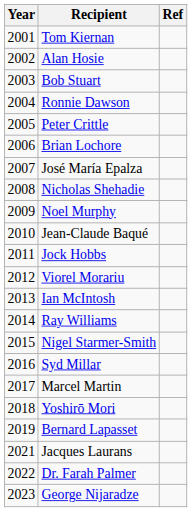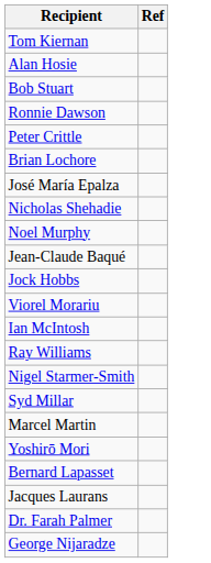 <table class="wikitable" style="text-align: center;">
 <tr>
-<th>Year</th>
 <th>Recipient</th>
 <th>Ref</th>
 </tr>
 <tr>
-<td>2001</td>
 <td align=left> <a href='#'>Tom Kiernan</a></td>
 <td></td>
 </tr>
 <tr>
-<td>2002</td>
 <td align=left> <a href='#'>Alan Hosie</a></td>
 <td></td>
 </tr>
 <tr>
-<td>2003</td>
 <td align=left> <a href='#'>Bob Stuart</a></td>
 <td></td>
 </tr>
 <tr>
-<td>2004</td>
 <td align=left> <a href='#'>Ronnie Dawson</a></td>
 <td></td>
 </tr>
 <tr>
-<td>2005</td>
 <td align=left> <a href='#'>Peter Crittle</a></td>
 <td></td>
 </tr>
 <tr>
-<td>2006</td>
 <td align=left> <a href='#'>Brian Lochore</a></td>
 <td></td>
 </tr>
 <tr>
-<td>2007</td>
 <td align=left> José María Epalza</td>
 <td></td>
 </tr>
 <tr>
-<td>2008</td>
 <td align=left> <a href='#'>Nicholas Shehadie</a></td>
 <td></td>
 </tr>
 <tr>
-<td>2009</td>
 <td align=left> <a href='#'>Noel Murphy</a></td>
 <td></td>
 </tr>
 <tr>
-<td>2010</td>
 <td align=left> Jean-Claude Baqué</td>
 <td></td>
 </tr>
 <tr>
-<td>2011</td>
 <td align=left> <a href='#'>Jock Hobbs</a></td>
 <td></td>
 </tr>
 <tr>
-<td>2012</td>
 <td align=left> <a href='#'>Viorel Morariu</a></td>
 <td></td>
 </tr>
 <tr>
-<td>2013</td>
 <td align=left> <a href='#'>Ian McIntosh</a></td>
 <td></td>
 </tr>
 <tr>
-<td>2014</td>
 <td align=left> <a href='#'>Ray Williams</a></td>
 <td></td>
 </tr>
 <tr>
-<td>2015</td>
 <td align=left> <a href='#'>Nigel Starmer-Smith</a></td>
 <td></td>
 </tr>
 <tr>
-<td>2016</td>
 <td align=left> <a href='#'>Syd Millar</a></td>
 <td></td>
 </tr>
 <tr>
-<td>2017</td>
 <td align=left> Marcel Martin</td>
 <td></td>
 </tr>
 <tr>
-<td>2018</td>
 <td align=left> <a href='#'>Yoshirō Mori</a></td>
 <td></td>
 </tr>
 <tr>
-<td>2019</td>
 <td align=left> <a href='#'>Bernard Lapasset</a></td>
 <td></td>
 </tr>
 <tr>
-<td>2021</td>
 <td align=left> Jacques Laurans</td>
 <td></td>
 </tr>
 <tr>
-<td>2022</td>
 <td align=left> <a href='#'>Dr. Farah Palmer</a></td>
 <td></td>
 </tr>
 <tr>
-<td>2023</td>
 <td align=left> <a href='#'>George Nijaradze</a></td>
 <td></td>
 </tr>
 </table>
